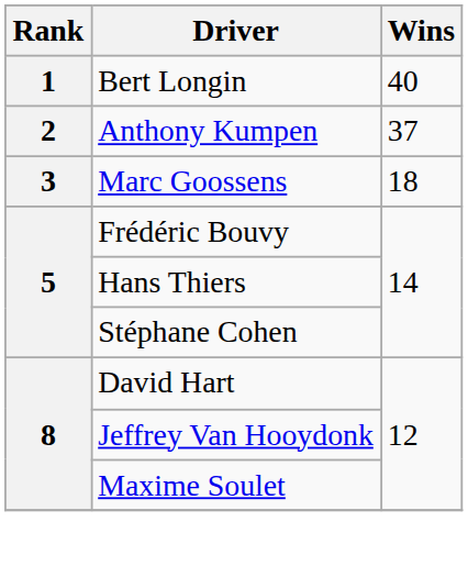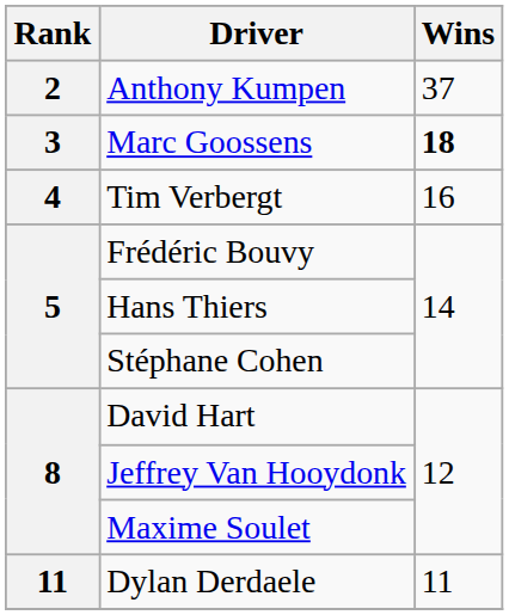 <table class="wikitable" style="font-size: 95%;">
 <tr>
 <th>Rank</th>
 <th>Driver</th>
 <th>Wins</th>
-</tr>
-<tr>
-<th>1</th>
-<td> Bert Longin</td>
-<td>40</td>
 </tr>
 <tr>
 <th>2</th>
 <td> <a href='#'>Anthony Kumpen</a></td>
 <td>37</td>
 </tr>
 <tr>
 <th>3</th>
 <td> <a href='#'>Marc Goossens</a></td>
-<td>18</td>
+<td><strong>18</strong></td>
+</tr>
+<tr>
+<th>4</th>
+<td> Tim Verbergt</td>
+<td>16</td>
 </tr>
 <tr>
 <th rowspan="3">5</th>
 <td> Frédéric Bouvy</td>
 <td rowspan="3">14</td>
 </tr>
 <tr>
 <td> Hans Thiers</td>
 </tr>
 <tr>
 <td> Stéphane Cohen</td>
 </tr>
 <tr>
 <th rowspan="3">8</th>
 <td> David Hart</td>
 <td rowspan="3">12</td>
 </tr>
 <tr>
 <td> <a href='#'>Jeffrey Van Hooydonk</a></td>
 </tr>
 <tr>
 <td> <a href='#'>Maxime Soulet</a></td>
 </tr>
 <tr>
+<th>11</th>
+<td> Dylan Derdaele</td>
+<td>11</td>
+</tr>
+<tr>
 </tr>
 </table>
